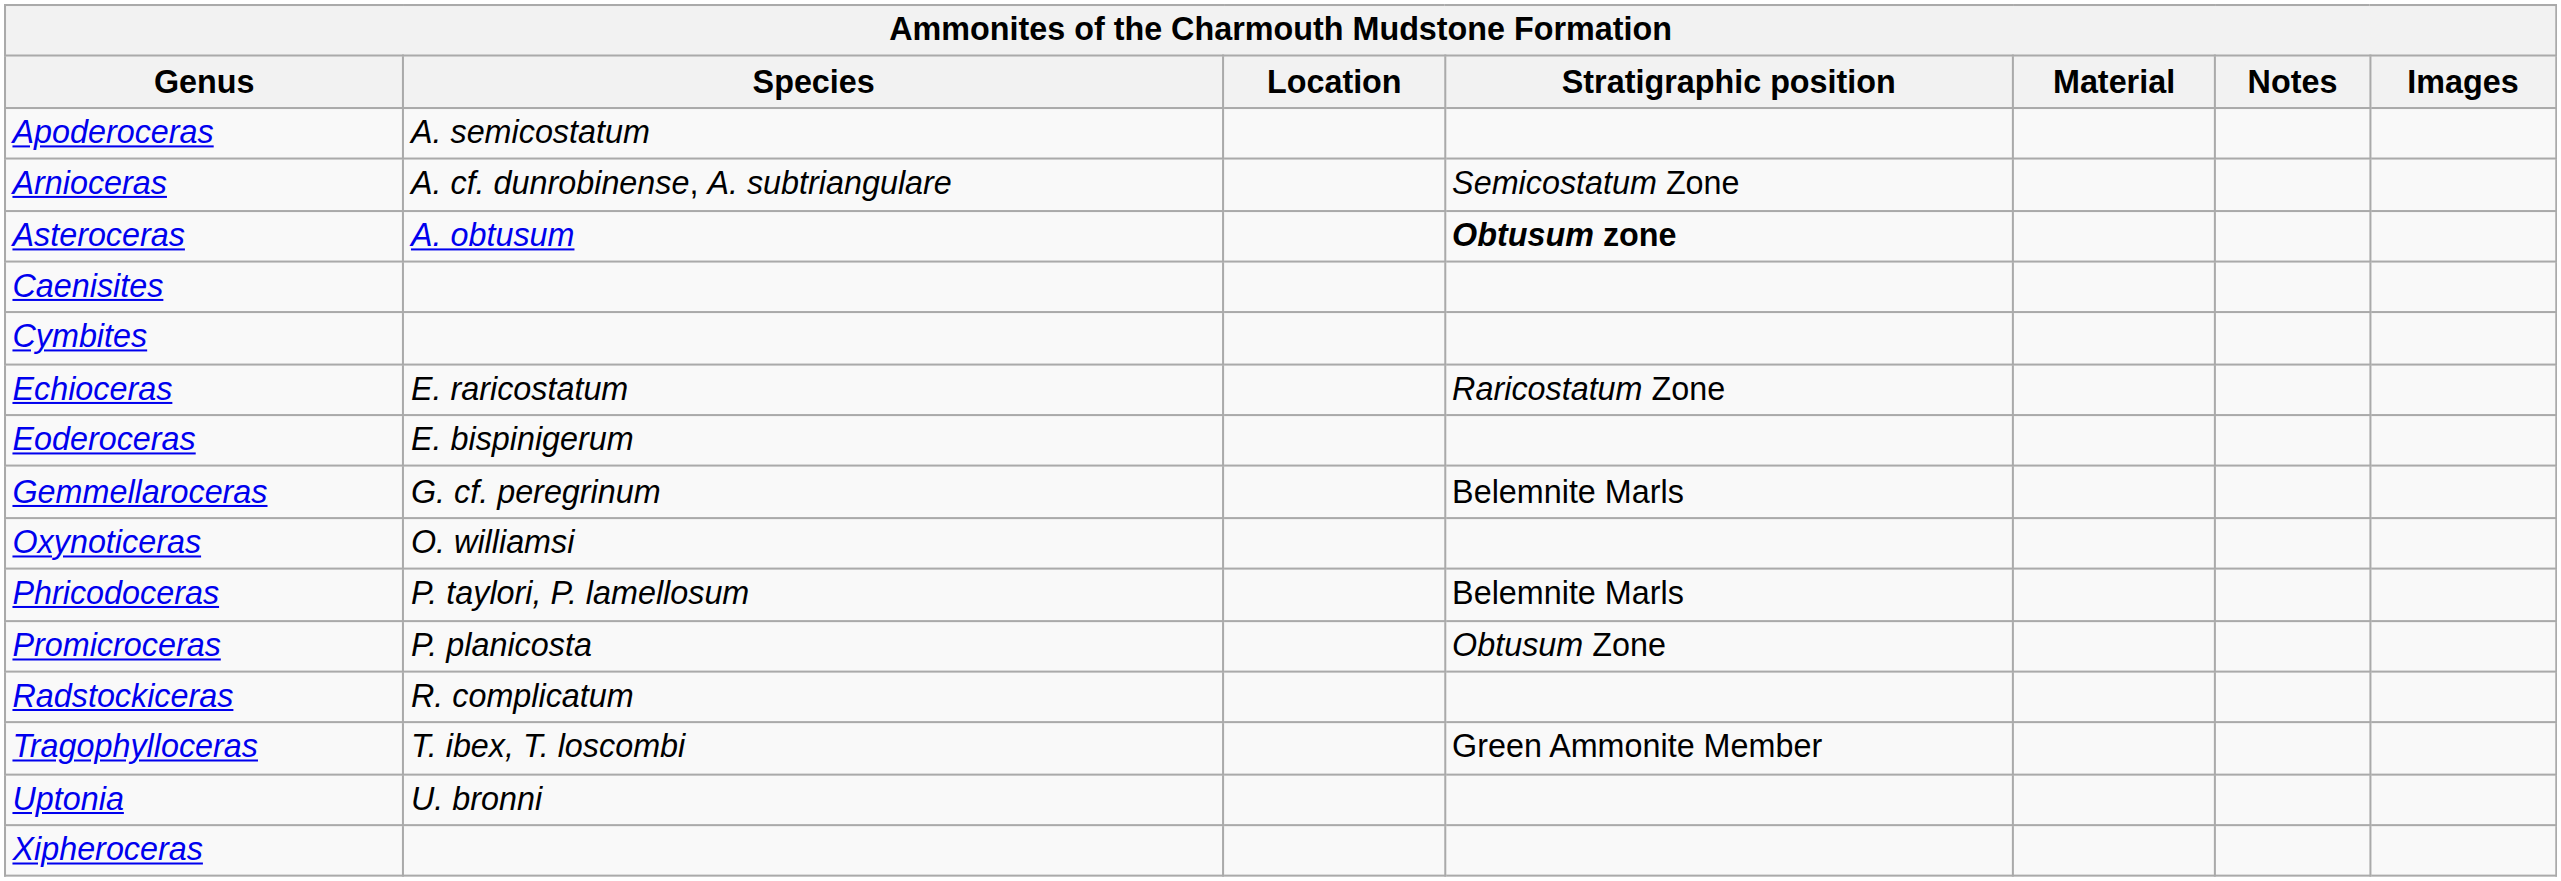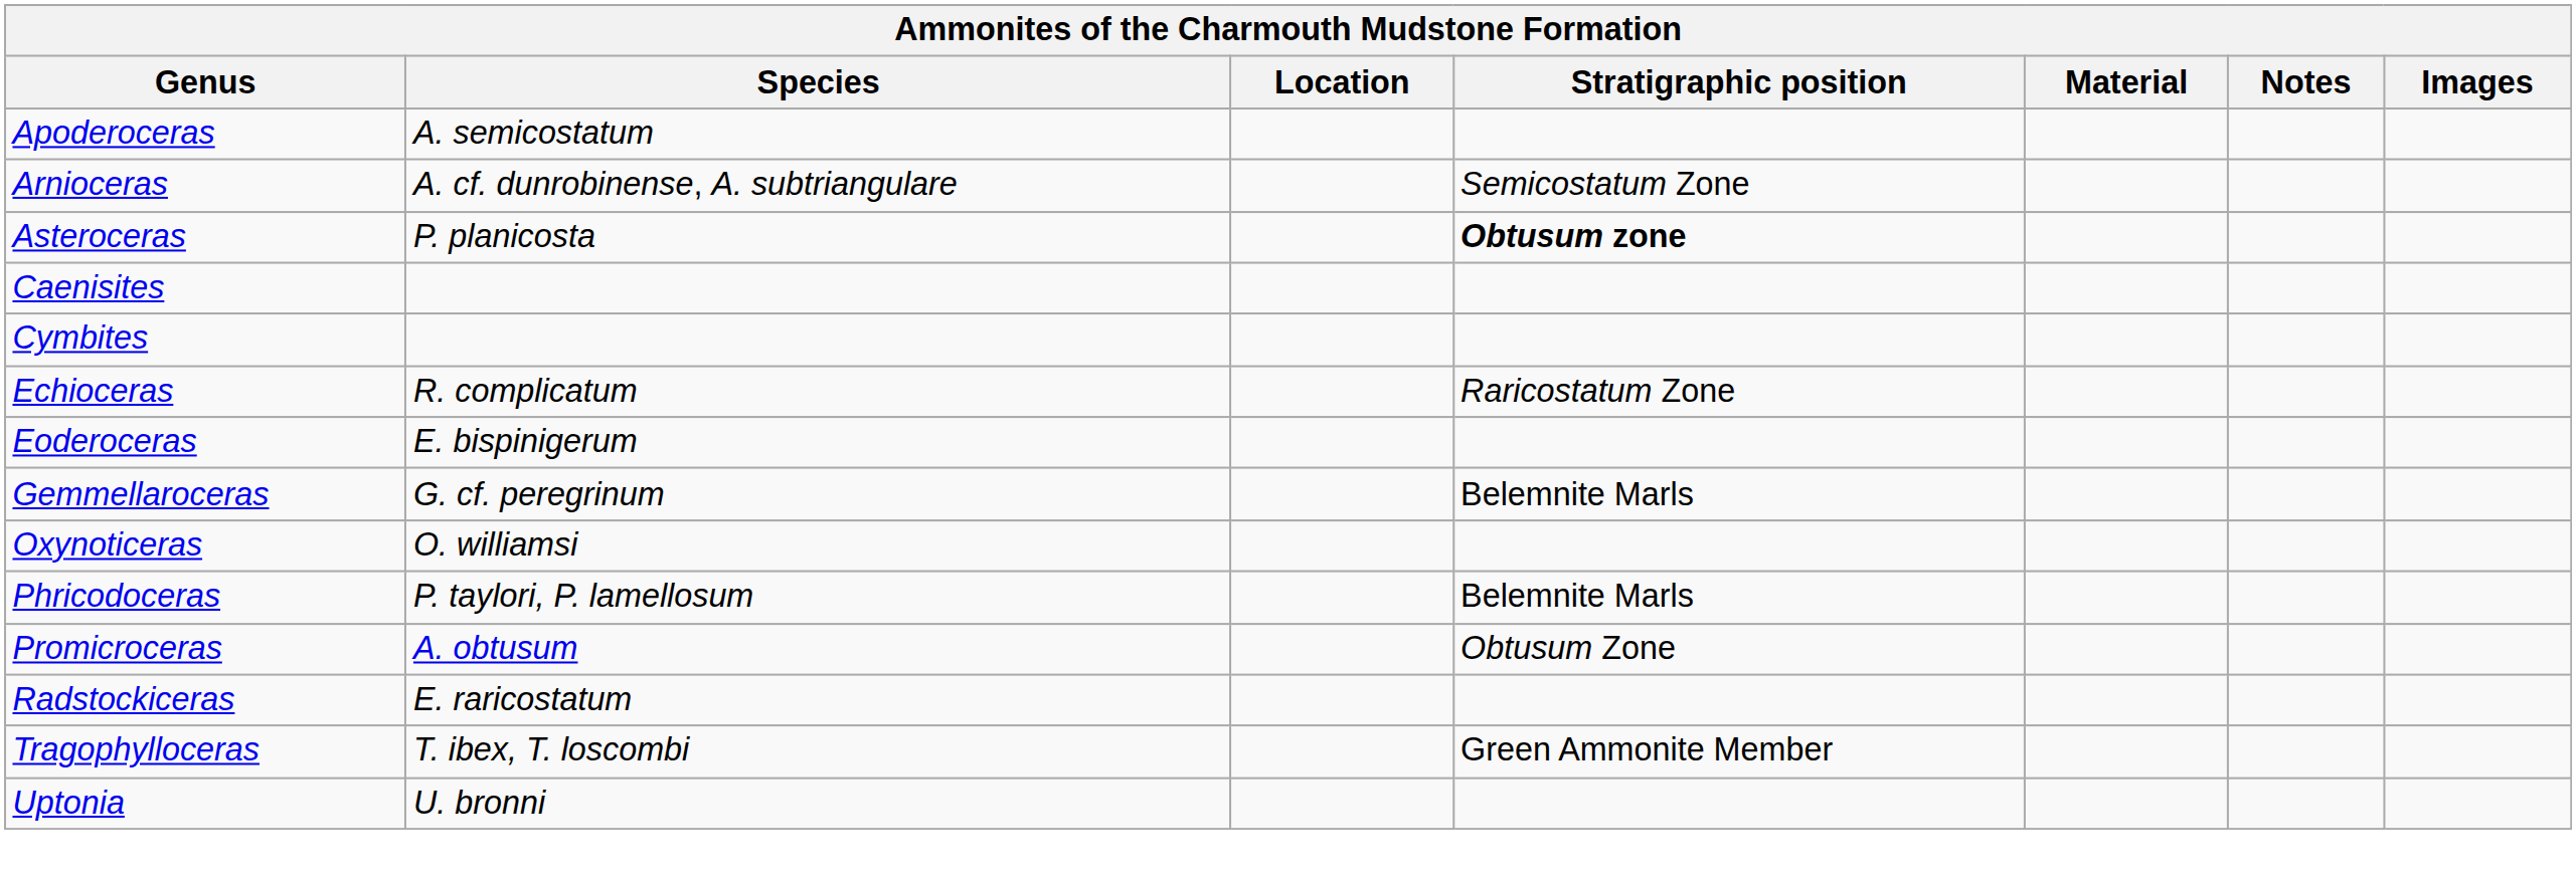 <table class="wikitable" width="100%" align="center">
 <tr>
 <th colspan="7" align="center"><strong>Ammonites of the Charmouth Mudstone Formation</strong></th>
 </tr>
 <tr>
 <th>Genus</th>
 <th>Species</th>
 <th>Location</th>
 <th>Stratigraphic position</th>
 <th>Material</th>
 <th>Notes</th>
 <th>Images</th>
 </tr>
 <tr>
 <td><em><a href='#'>Apoderoceras</a></em></td>
 <td><em>A. semicostatum</em></td>
 <td></td>
 <td></td>
 <td></td>
 <td></td>
 <td></td>
 </tr>
 <tr>
 <td><em><a href='#'>Arnioceras</a></em></td>
 <td><em>A. cf. dunrobinense</em>, <em>A. subtriangulare</em></td>
 <td></td>
 <td><em>Semicostatum</em> Zone</td>
 <td></td>
 <td></td>
 <td></td>
 </tr>
 <tr>
 <td><em><a href='#'>Asteroceras</a></em></td>
-<td><em><a href='#'>A. obtusum</a></em></td>
+<td><em>P. planicosta</em></td>
 <td></td>
 <td><strong><em>Obtusum</em> zone</strong></td>
 <td></td>
 <td></td>
 <td></td>
 </tr>
 <tr>
 <td><em><a href='#'>Caenisites</a></em></td>
 <td></td>
 <td></td>
 <td></td>
 <td></td>
 <td></td>
 <td></td>
 </tr>
 <tr>
 <td><em><a href='#'>Cymbites</a></em></td>
 <td></td>
 <td></td>
 <td></td>
 <td></td>
 <td></td>
 <td></td>
 </tr>
 <tr>
 <td><em><a href='#'>Echioceras</a></em></td>
-<td><em>E. raricostatum</em></td>
+<td><em>R. complicatum</em></td>
 <td></td>
 <td><em>Raricostatum</em> Zone</td>
 <td></td>
 <td></td>
 <td></td>
 </tr>
 <tr>
 <td><em><a href='#'>Eoderoceras</a></em></td>
 <td><em>E. bispinigerum</em></td>
 <td></td>
 <td></td>
 <td></td>
 <td></td>
 <td></td>
 </tr>
 <tr>
 <td><em><a href='#'>Gemmellaroceras</a></em></td>
 <td><em>G. cf. peregrinum</em></td>
 <td></td>
 <td>Belemnite Marls</td>
 <td></td>
 <td></td>
 <td></td>
 </tr>
 <tr>
 <td><em><a href='#'>Oxynoticeras</a></em></td>
 <td><em>O. williamsi</em></td>
 <td></td>
 <td></td>
 <td></td>
 <td></td>
 <td></td>
 </tr>
 <tr>
 <td><em><a href='#'>Phricodoceras</a></em></td>
 <td><em>P. taylori, P. lamellosum</em></td>
 <td></td>
 <td>Belemnite Marls</td>
 <td></td>
 <td></td>
 <td></td>
 </tr>
 <tr>
 <td><em><a href='#'>Promicroceras</a></em></td>
-<td><em>P. planicosta</em></td>
+<td><em><a href='#'>A. obtusum</a></em></td>
 <td></td>
 <td><em>Obtusum</em> Zone</td>
 <td></td>
 <td></td>
 <td></td>
 </tr>
 <tr>
 <td><em><a href='#'>Radstockiceras</a></em></td>
-<td><em>R. complicatum</em></td>
+<td><em>E. raricostatum</em></td>
 <td></td>
 <td></td>
 <td></td>
 <td></td>
 <td></td>
 </tr>
 <tr>
 <td><em><a href='#'>Tragophylloceras</a></em></td>
 <td><em>T. ibex, T. loscombi</em></td>
 <td></td>
 <td>Green Ammonite Member</td>
 <td></td>
 <td></td>
 <td></td>
 </tr>
 <tr>
 <td><em><a href='#'>Uptonia</a></em></td>
 <td><em>U. bronni</em></td>
 <td></td>
 <td></td>
 <td></td>
 <td></td>
 <td></td>
 </tr>
-<tr>
-<td><em><a href='#'>Xipheroceras</a></em></td>
-<td></td>
-<td></td>
-<td></td>
-<td></td>
-<td></td>
-<td></td>
-</tr>
 </table>
